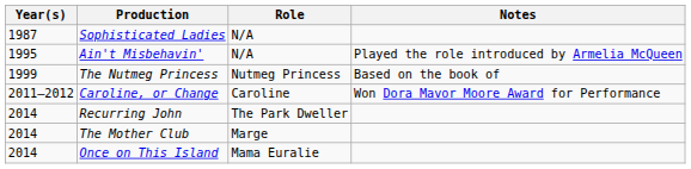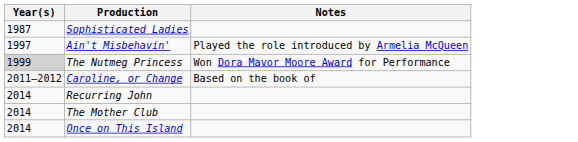 <table class="wikitable sortable">
 <tr>
 <th>Year(s)</th>
 <th>Production</th>
-<th>Role</th>
 <th class="unsortable">Notes</th>
 </tr>
 <tr>
 <td>1987</td>
 <td><em><a href='#'>Sophisticated Ladies</a></em></td>
-<td>N/A</td>
 <td></td>
 </tr>
 <tr>
-<td>1995</td>
+<td>1997</td>
 <td><em><a href='#'>Ain't Misbehavin'</a></em></td>
-<td>N/A</td>
 <td>Played the role introduced by <a href='#'>Armelia McQueen</a></td>
 </tr>
 <tr>
-<td>1999</td>
+<td style="background: lightgrey;">1999</td>
 <td data-sort-value="Nutmeg Princess, The"><em>The Nutmeg Princess</em></td>
-<td>Nutmeg Princess</td>
-<td>Based on the book of </td>
+<td>Won <a href='#'>Dora Mavor Moore Award</a> for Performance</td>
 </tr>
 <tr>
 <td>2011–2012</td>
 <td><em><a href='#'>Caroline, or Change</a></em></td>
-<td>Caroline</td>
-<td>Won <a href='#'>Dora Mavor Moore Award</a> for Performance</td>
+<td>Based on the book of </td>
 </tr>
 <tr>
 <td>2014</td>
 <td><em>Recurring John</em></td>
-<td>The Park Dweller</td>
 <td></td>
 </tr>
 <tr>
 <td>2014</td>
 <td data-sort-value="Mother Club, The"><em>The Mother Club</em></td>
-<td>Marge</td>
 <td></td>
 </tr>
 <tr>
 <td>2014</td>
 <td><em><a href='#'>Once on This Island</a></em></td>
-<td>Mama Euralie</td>
 <td></td>
 </tr>
 </table>
